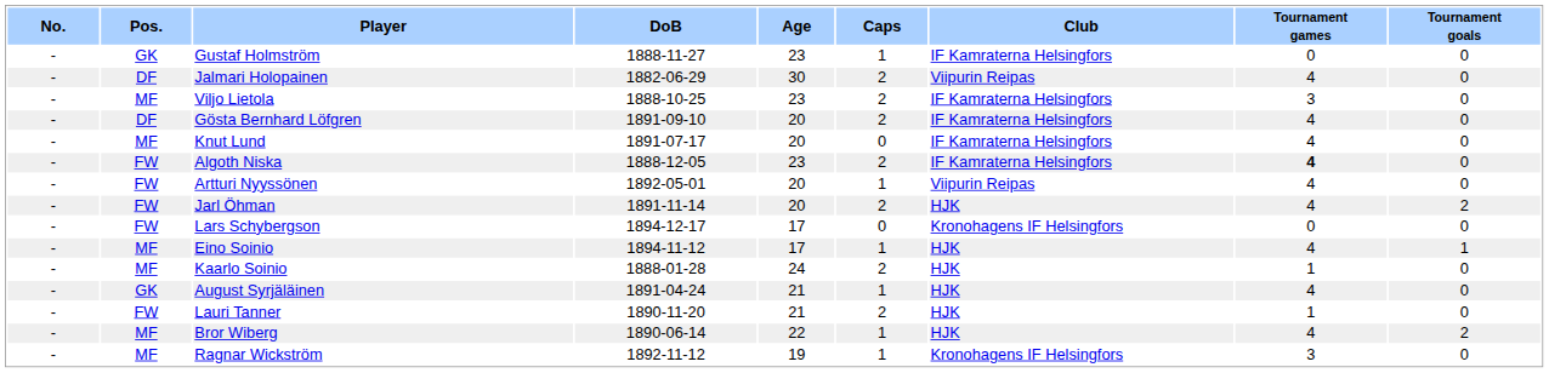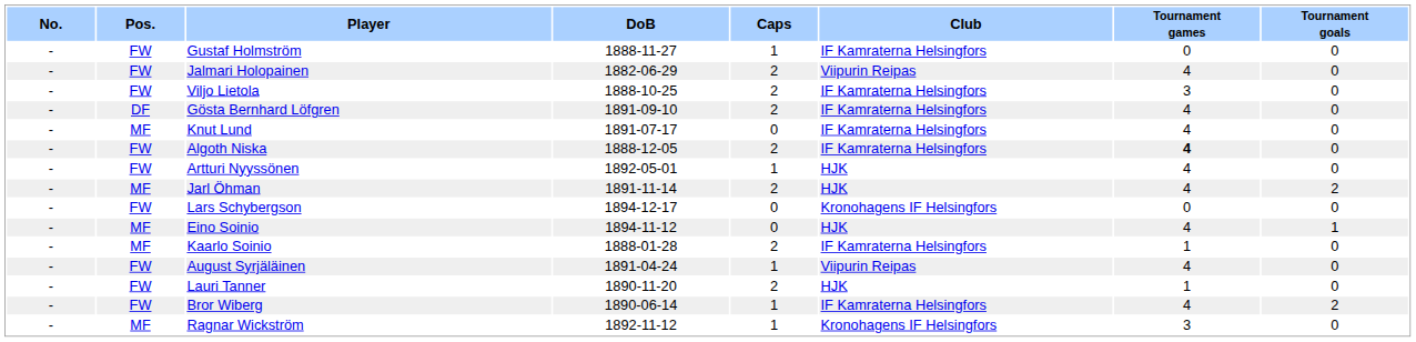 <table border="0" width="100%" style="border: 1px solid #999; background-color:#FFFFFF; text-align:center">
 <tr align="center" bgcolor="#AAD0FF">
 <th width=6%>No.</th>
 <th width=6%>Pos.</th>
 <th width=25%>Player</th>
 <th width=12%>DoB</th>
-<th width=5%>Age</th>
 <th width=6%>Caps</th>
 <th width=20%>Club</th>
 <th width=10%><small>Tournament<br>games</small></th>
 <th width=10%><small>Tournament<br>goals</small></th>
 </tr>
 <tr>
 <td>-</td>
-<td><a href='#'>GK</a></td>
+<td><a href='#'>FW</a></td>
 <td align="left"><a href='#'>Gustaf Holmström</a></td>
 <td>1888-11-27</td>
-<td>23</td>
 <td>1</td>
 <td align="left"> <a href='#'>IF Kamraterna Helsingfors</a></td>
 <td>0</td>
 <td>0</td>
 </tr>
 <tr bgcolor="#EFEFEF">
 <td>-</td>
-<td><a href='#'>DF</a></td>
+<td><a href='#'>FW</a></td>
 <td align="left"><a href='#'>Jalmari Holopainen</a></td>
 <td>1882-06-29</td>
-<td>30</td>
 <td>2</td>
 <td align="left"> <a href='#'>Viipurin Reipas</a></td>
 <td>4</td>
 <td>0</td>
 </tr>
 <tr>
 <td>-</td>
-<td><a href='#'>MF</a></td>
+<td><a href='#'>FW</a></td>
 <td align="left"><a href='#'>Viljo Lietola</a></td>
 <td>1888-10-25</td>
-<td>23</td>
 <td>2</td>
 <td align="left"> <a href='#'>IF Kamraterna Helsingfors</a></td>
 <td>3</td>
 <td>0</td>
 </tr>
 <tr bgcolor="#EFEFEF">
 <td>-</td>
 <td><a href='#'>DF</a></td>
 <td align="left"><a href='#'>Gösta Bernhard Löfgren</a></td>
 <td>1891-09-10</td>
-<td>20</td>
 <td>2</td>
 <td align="left"> <a href='#'>IF Kamraterna Helsingfors</a></td>
 <td>4</td>
 <td>0</td>
 </tr>
 <tr>
 <td>-</td>
 <td><a href='#'>MF</a></td>
 <td align="left"><a href='#'>Knut Lund</a></td>
 <td>1891-07-17</td>
-<td>20</td>
 <td>0</td>
 <td align="left"> <a href='#'>IF Kamraterna Helsingfors</a></td>
 <td>4</td>
 <td>0</td>
 </tr>
 <tr bgcolor="#EFEFEF">
 <td>-</td>
 <td><a href='#'>FW</a></td>
 <td align="left"><a href='#'>Algoth Niska</a></td>
 <td>1888-12-05</td>
-<td>23</td>
 <td>2</td>
 <td align="left"> <a href='#'>IF Kamraterna Helsingfors</a></td>
 <td><strong>4</strong></td>
 <td>0</td>
 </tr>
 <tr>
 <td>-</td>
 <td><a href='#'>FW</a></td>
 <td align="left"><a href='#'>Artturi Nyyssönen</a></td>
 <td>1892-05-01</td>
-<td>20</td>
 <td>1</td>
-<td align="left"> <a href='#'>Viipurin Reipas</a></td>
+<td align="left"> <a href='#'>HJK</a></td>
 <td>4</td>
 <td>0</td>
 </tr>
 <tr bgcolor="#EFEFEF">
 <td>-</td>
-<td><a href='#'>FW</a></td>
+<td><a href='#'>MF</a></td>
 <td align="left"><a href='#'>Jarl Öhman</a></td>
 <td>1891-11-14</td>
-<td>20</td>
 <td>2</td>
 <td align="left"> <a href='#'>HJK</a></td>
 <td>4</td>
 <td>2</td>
 </tr>
 <tr>
 <td>-</td>
 <td><a href='#'>FW</a></td>
 <td align="left"><a href='#'>Lars Schybergson</a></td>
 <td>1894-12-17</td>
-<td>17</td>
 <td>0</td>
 <td align="left"> <a href='#'>Kronohagens IF Helsingfors</a></td>
 <td>0</td>
 <td>0</td>
 </tr>
 <tr bgcolor="#EFEFEF">
 <td>-</td>
 <td><a href='#'>MF</a></td>
 <td align="left"><a href='#'>Eino Soinio</a></td>
 <td>1894-11-12</td>
-<td>17</td>
-<td>1</td>
+<td>0</td>
 <td align="left"> <a href='#'>HJK</a></td>
 <td>4</td>
 <td>1</td>
 </tr>
 <tr>
 <td>-</td>
 <td><a href='#'>MF</a></td>
 <td align="left"><a href='#'>Kaarlo Soinio</a></td>
 <td>1888-01-28</td>
-<td>24</td>
 <td>2</td>
-<td align="left"> <a href='#'>HJK</a></td>
+<td align="left"> <a href='#'>IF Kamraterna Helsingfors</a></td>
 <td>1</td>
 <td>0</td>
 </tr>
 <tr bgcolor="#EFEFEF">
 <td>-</td>
-<td><a href='#'>GK</a></td>
+<td><a href='#'>FW</a></td>
 <td align="left"><a href='#'>August Syrjäläinen</a></td>
 <td>1891-04-24</td>
-<td>21</td>
 <td>1</td>
-<td align="left"> <a href='#'>HJK</a></td>
+<td align="left"> <a href='#'>Viipurin Reipas</a></td>
 <td>4</td>
 <td>0</td>
 </tr>
 <tr>
 <td>-</td>
 <td><a href='#'>FW</a></td>
 <td align="left"><a href='#'>Lauri Tanner</a></td>
 <td>1890-11-20</td>
-<td>21</td>
 <td>2</td>
 <td align="left"> <a href='#'>HJK</a></td>
 <td>1</td>
 <td>0</td>
 </tr>
 <tr bgcolor="#EFEFEF">
 <td>-</td>
-<td><a href='#'>MF</a></td>
+<td><a href='#'>FW</a></td>
 <td align="left"><a href='#'>Bror Wiberg</a></td>
 <td>1890-06-14</td>
-<td>22</td>
 <td>1</td>
-<td align="left"> <a href='#'>HJK</a></td>
+<td align="left"> <a href='#'>IF Kamraterna Helsingfors</a></td>
 <td>4</td>
 <td>2</td>
 </tr>
 <tr>
 <td>-</td>
 <td><a href='#'>MF</a></td>
 <td align="left"><a href='#'>Ragnar Wickström</a></td>
 <td>1892-11-12</td>
-<td>19</td>
 <td>1</td>
 <td align="left"> <a href='#'>Kronohagens IF Helsingfors</a></td>
 <td>3</td>
 <td>0</td>
 </tr>
 </table>
